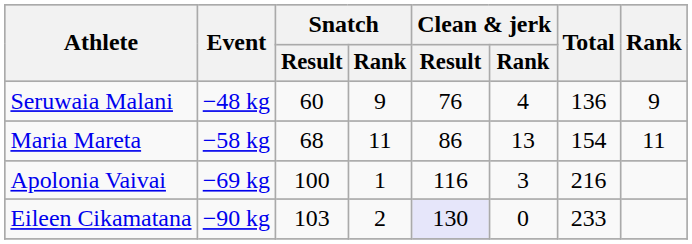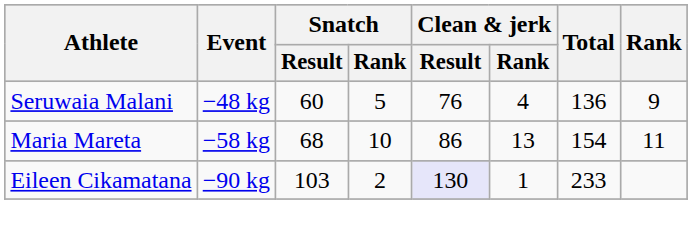 <table class="wikitable" style="font-size:90%">
 <tr>
 <th rowspan=2>Athlete</th>
 <th rowspan=2>Event</th>
 <th colspan="2">Snatch</th>
 <th colspan="2">Clean & jerk</th>
 <th rowspan="2">Total</th>
 <th rowspan="2">Rank</th>
 </tr>
 <tr style="font-size:95%">
 <th>Result</th>
 <th>Rank</th>
 <th>Result</th>
 <th>Rank</th>
 </tr>
 <tr align=center>
 <td align=left><a href='#'>Seruwaia Malani</a></td>
 <td align=left><a href='#'>−48 kg</a></td>
 <td>60</td>
-<td>9</td>
+<td>5</td>
 <td>76</td>
 <td>4</td>
 <td>136</td>
 <td>9</td>
 </tr>
 <tr align=center>
 <td align=left><a href='#'>Maria Mareta</a></td>
 <td align=left><a href='#'>−58 kg</a></td>
 <td>68</td>
-<td>11</td>
+<td>10</td>
 <td>86</td>
 <td>13</td>
 <td>154</td>
 <td>11</td>
-</tr>
-<tr align=center>
-<td align=left><a href='#'>Apolonia Vaivai</a></td>
-<td align=left><a href='#'>−69 kg</a></td>
-<td>100</td>
-<td>1</td>
-<td>116</td>
-<td>3</td>
-<td>216</td>
-<td></td>
 </tr>
 <tr align=center>
 <td align=left><a href='#'>Eileen Cikamatana</a></td>
 <td align=left><a href='#'>−90 kg</a></td>
 <td>103</td>
 <td>2</td>
 <td style="background: lavender;">130</td>
-<td>0</td>
+<td>1</td>
 <td>233</td>
 <td></td>
 </tr>
 </table>
